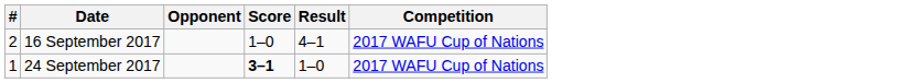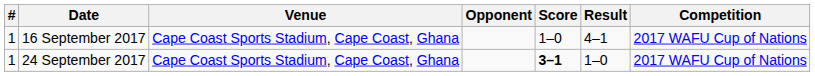 <table class="wikitable">
 <tr>
 <th>#</th>
 <th>Date</th>
+<th>Venue</th>
 <th>Opponent</th>
 <th>Score</th>
 <th>Result</th>
 <th>Competition</th>
 </tr>
 <tr>
-<td>2</td>
+<td>1</td>
 <td>16 September 2017</td>
+<td><a href='#'>Cape Coast Sports Stadium</a>, <a href='#'>Cape Coast</a>, <a href='#'>Ghana</a></td>
 <td></td>
 <td>1–0</td>
 <td>4–1</td>
 <td><a href='#'>2017 WAFU Cup of Nations</a></td>
 </tr>
 <tr>
 <td>1</td>
 <td>24 September 2017</td>
+<td><a href='#'>Cape Coast Sports Stadium</a>, <a href='#'>Cape Coast</a>, <a href='#'>Ghana</a></td>
 <td></td>
 <td><strong>3–1</strong></td>
 <td>1–0</td>
 <td><a href='#'>2017 WAFU Cup of Nations</a></td>
 </tr>
 </table>
